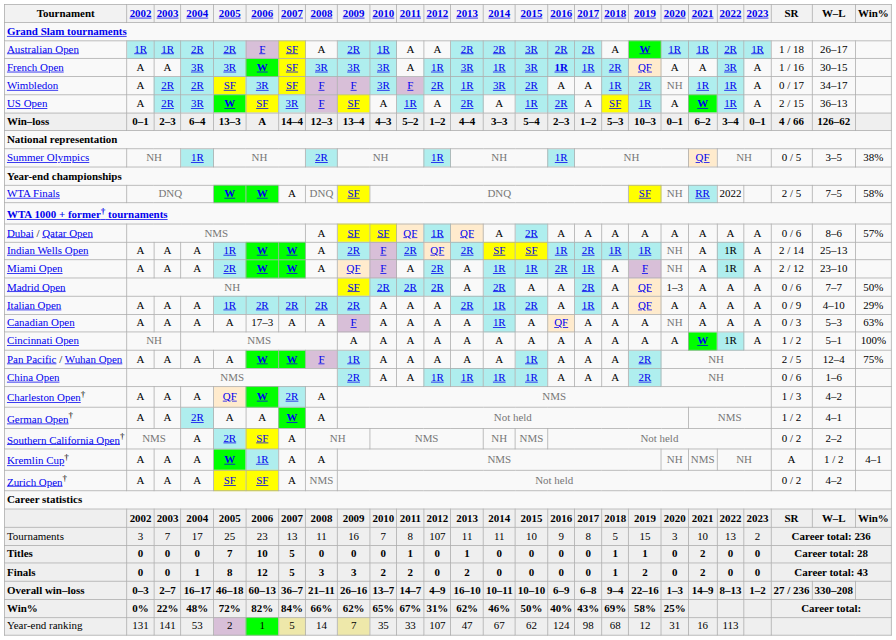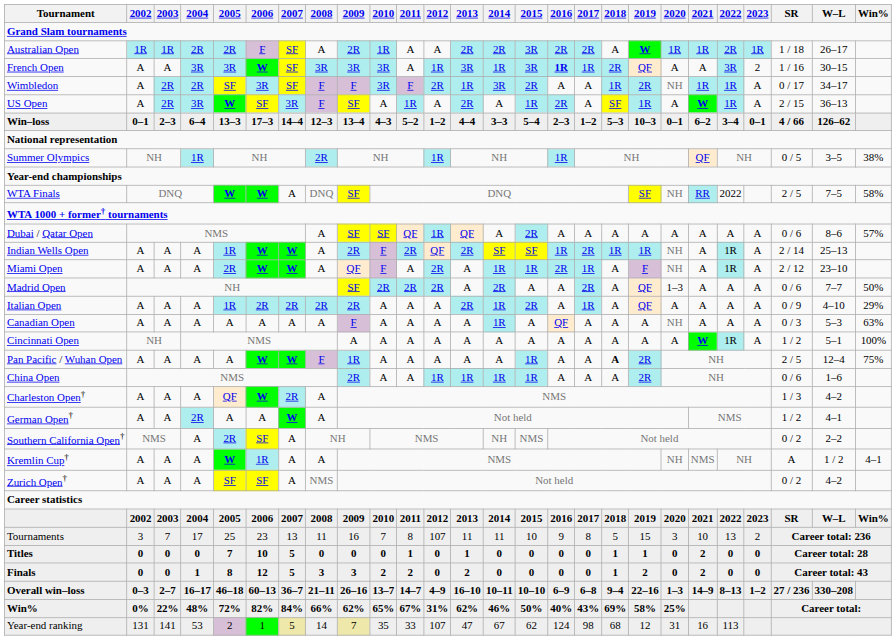 <table class="wikitable nowrap" style=font-size:90%;text-align:center>
 <tr>
 <th>Tournament</th>
 <th><a href='#'>2002</a></th>
 <th><a href='#'>2003</a></th>
 <th><a href='#'>2004</a></th>
 <th><a href='#'>2005</a></th>
 <th><a href='#'>2006</a></th>
 <th><a href='#'>2007</a></th>
 <th><a href='#'>2008</a></th>
 <th><a href='#'>2009</a></th>
 <th><a href='#'>2010</a></th>
 <th><a href='#'>2011</a></th>
 <th><a href='#'>2012</a></th>
 <th><a href='#'>2013</a></th>
 <th><a href='#'>2014</a></th>
 <th><a href='#'>2015</a></th>
 <th><a href='#'>2016</a></th>
 <th><a href='#'>2017</a></th>
 <th><a href='#'>2018</a></th>
 <th><a href='#'>2019</a></th>
 <th><a href='#'>2020</a></th>
 <th><a href='#'>2021</a></th>
 <th><a href='#'>2022</a></th>
 <th><a href='#'>2023</a></th>
 <th>SR</th>
 <th>W–L</th>
 <th>Win%</th>
 </tr>
 <tr>
 <td colspan="26" align="left"><strong><a href='#'>Grand Slam tournaments</a></strong></td>
 </tr>
 <tr>
 <td align=left><a href='#'>Australian Open</a></td>
 <td bgcolor=afeeee><a href='#'>1R</a></td>
 <td bgcolor=afeeee><a href='#'>1R</a></td>
 <td bgcolor=afeeee><a href='#'>2R</a></td>
 <td bgcolor=afeeee><a href='#'>2R</a></td>
 <td bgcolor=D8BFD8><a href='#'>F</a></td>
 <td bgcolor=yellow><a href='#'>SF</a></td>
 <td>A</td>
 <td bgcolor=afeeee><a href='#'>2R</a></td>
 <td bgcolor=afeeee><a href='#'>1R</a></td>
 <td>A</td>
 <td>A</td>
 <td bgcolor=afeeee><a href='#'>2R</a></td>
 <td bgcolor=afeeee><a href='#'>2R</a></td>
 <td bgcolor=afeeee><a href='#'>3R</a></td>
 <td bgcolor=afeeee><a href='#'>2R</a></td>
 <td bgcolor=afeeee><a href='#'>2R</a></td>
 <td>A</td>
 <td bgcolor=lime><a href='#'><strong>W</strong></a></td>
 <td bgcolor=afeeee><a href='#'>1R</a></td>
 <td bgcolor=afeeee><a href='#'>1R</a></td>
 <td bgcolor=afeeee><a href='#'>2R</a></td>
 <td bgcolor=afeeee><a href='#'>1R</a></td>
 <td>1 / 18</td>
 <td>26–17</td>
 <td></td>
 </tr>
 <tr>
 <td align=left><a href='#'>French Open</a></td>
 <td>A</td>
 <td>A</td>
 <td bgcolor=afeeee><a href='#'>3R</a></td>
 <td bgcolor=afeeee><a href='#'>3R</a></td>
 <td bgcolor=lime><a href='#'><strong>W</strong></a></td>
 <td bgcolor=yellow><a href='#'>SF</a></td>
 <td bgcolor=afeeee><a href='#'>3R</a></td>
 <td bgcolor=afeeee><a href='#'>3R</a></td>
 <td bgcolor=afeeee><a href='#'>3R</a></td>
 <td>A</td>
 <td bgcolor=afeeee><a href='#'>1R</a></td>
 <td bgcolor=afeeee><a href='#'>3R</a></td>
 <td bgcolor=afeeee><a href='#'>1R</a></td>
 <td bgcolor=afeeee><a href='#'>3R</a></td>
 <td bgcolor=afeeee><strong><a href='#'>1R</a></strong></td>
 <td bgcolor=afeeee><a href='#'>1R</a></td>
 <td bgcolor=afeeee><a href='#'>2R</a></td>
 <td bgcolor=ffebcd><a href='#'>QF</a></td>
 <td>A</td>
 <td>A</td>
 <td bgcolor=afeeee><a href='#'>3R</a></td>
-<td>A</td>
+<td>2</td>
 <td>1 / 16</td>
 <td>30–15</td>
 <td></td>
 </tr>
 <tr>
 <td align=left><a href='#'>Wimbledon</a></td>
 <td>A</td>
 <td bgcolor=afeeee><a href='#'>2R</a></td>
 <td bgcolor=afeeee><a href='#'>2R</a></td>
 <td bgcolor=yellow><a href='#'>SF</a></td>
 <td bgcolor=afeeee><a href='#'>3R</a></td>
 <td bgcolor=yellow><a href='#'>SF</a></td>
 <td bgcolor=D8BFD8><a href='#'>F</a></td>
 <td bgcolor=D8BFD8><a href='#'>F</a></td>
 <td bgcolor=afeeee><a href='#'>3R</a></td>
 <td bgcolor=D8BFD8><a href='#'>F</a></td>
 <td bgcolor=afeeee><a href='#'>2R</a></td>
 <td bgcolor=afeeee><a href='#'>1R</a></td>
 <td bgcolor=afeeee><a href='#'>3R</a></td>
 <td bgcolor=afeeee><a href='#'>2R</a></td>
 <td>A</td>
 <td>A</td>
 <td bgcolor=afeeee><a href='#'>1R</a></td>
 <td bgcolor=afeeee><a href='#'>2R</a></td>
 <td style=color:#767676>NH</td>
 <td bgcolor=afeeee><a href='#'>1R</a></td>
 <td bgcolor=afeeee><a href='#'>1R</a></td>
 <td>A</td>
 <td>0 / 17</td>
 <td>34–17</td>
 <td></td>
 </tr>
 <tr>
 <td align=left><a href='#'>US Open</a></td>
 <td>A</td>
 <td bgcolor=afeeee><a href='#'>2R</a></td>
 <td bgcolor=afeeee><a href='#'>3R</a></td>
 <td bgcolor=lime><a href='#'><strong>W</strong></a></td>
 <td bgcolor=yellow><a href='#'>SF</a></td>
 <td bgcolor=afeeee><a href='#'>3R</a></td>
 <td bgcolor=D8BFD8><a href='#'>F</a></td>
 <td bgcolor=yellow><a href='#'>SF</a></td>
 <td>A</td>
 <td bgcolor=afeeee><a href='#'>1R</a></td>
 <td>A</td>
 <td bgcolor=afeeee><a href='#'>2R</a></td>
 <td>A</td>
 <td bgcolor=afeeee><a href='#'>1R</a></td>
 <td bgcolor=afeeee><a href='#'>2R</a></td>
 <td>A</td>
 <td bgcolor=yellow><a href='#'>SF</a></td>
 <td bgcolor=afeeee><a href='#'>1R</a></td>
 <td>A</td>
 <td bgcolor=lime><a href='#'><strong>W</strong></a></td>
 <td bgcolor=afeeee><a href='#'>1R</a></td>
 <td>A</td>
 <td>2 / 15</td>
 <td>36–13</td>
 <td></td>
 </tr>
 <tr style=background:#efefef;font-weight:bold>
 <td style=text-align:left>Win–loss</td>
 <td>0–1</td>
 <td>2–3</td>
 <td>6–4</td>
 <td>13–3</td>
-<td>A</td>
+<td>17–3</td>
 <td>14–4</td>
 <td>12–3</td>
 <td>13–4</td>
 <td>4–3</td>
 <td>5–2</td>
 <td>1–2</td>
 <td>4–4</td>
 <td>3–3</td>
 <td>5–4</td>
 <td>2–3</td>
 <td>1–2</td>
 <td>5–3</td>
 <td>10–3</td>
 <td>0–1</td>
 <td>6–2</td>
 <td>3–4</td>
 <td>0–1</td>
 <td>4 / 66</td>
 <td>126–62</td>
 <td></td>
 </tr>
 <tr>
 <td colspan="26" align="left"><strong>National representation</strong></td>
 </tr>
 <tr>
 <td align=left><a href='#'>Summer Olympics</a></td>
 <td colspan=2 style=color:#767676>NH</td>
 <td bgcolor=afeeee><a href='#'>1R</a></td>
 <td colspan=3 style=color:#767676>NH</td>
 <td bgcolor=afeeee><a href='#'>2R</a></td>
 <td colspan=3 style=color:#767676>NH</td>
 <td bgcolor=afeeee><a href='#'>1R</a></td>
 <td colspan=3 style=color:#767676>NH</td>
 <td bgcolor=afeeee><a href='#'>1R</a></td>
 <td colspan=4 style=color:#767676>NH</td>
 <td bgcolor=ffebcd><a href='#'>QF</a></td>
 <td colspan=2 style=color:#767676>NH</td>
 <td>0 / 5</td>
 <td>3–5</td>
 <td>38%</td>
 </tr>
 <tr>
 <td colspan="26" align="left"><strong>Year-end championships</strong></td>
 </tr>
 <tr>
 <td align=left><a href='#'>WTA Finals</a></td>
 <td colspan=3 style=color:#767676>DNQ</td>
 <td bgcolor=lime><a href='#'><strong>W</strong></a></td>
 <td bgcolor=lime><a href='#'><strong>W</strong></a></td>
 <td>A</td>
 <td style=color:#767676>DNQ</td>
 <td bgcolor=yellow><a href='#'>SF</a></td>
 <td colspan=9 style=color:#767676>DNQ</td>
 <td bgcolor=yellow><a href='#'>SF</a></td>
 <td style=color:#767676>NH</td>
 <td bgcolor=afeeee><a href='#'>RR</a></td>
 <td>2022</td>
 <td></td>
 <td>2 / 5</td>
 <td>7–5</td>
 <td>58%</td>
 </tr>
 <tr>
 <td colspan="26" align="left"><strong><a href='#'>WTA 1000 + former<sup>†</sup> tournaments</a></strong></td>
 </tr>
 <tr>
 <td align=left><a href='#'>Dubai</a> / <a href='#'>Qatar Open</a></td>
 <td colspan=6 style=color:#767676>NMS</td>
 <td>A</td>
 <td bgcolor=yellow><a href='#'>SF</a></td>
 <td bgcolor=yellow><a href='#'>SF</a></td>
 <td bgcolor=ffebcd><a href='#'>QF</a></td>
 <td bgcolor=afeeee><a href='#'>1R</a></td>
 <td bgcolor=ffebcd><a href='#'>QF</a></td>
 <td>A</td>
 <td bgcolor=afeeee><a href='#'>2R</a></td>
 <td>A</td>
 <td>A</td>
 <td>A</td>
 <td>A</td>
 <td>A</td>
 <td>A</td>
 <td>A</td>
 <td>A</td>
 <td>0 / 6</td>
 <td>8–6</td>
 <td>57%</td>
 </tr>
 <tr>
 <td align=left><a href='#'>Indian Wells Open</a></td>
 <td>A</td>
 <td>A</td>
 <td>A</td>
 <td bgcolor=afeeee><a href='#'>1R</a></td>
 <td bgcolor=lime><a href='#'><strong>W</strong></a></td>
 <td bgcolor=lime><a href='#'><strong>W</strong></a></td>
 <td>A</td>
 <td bgcolor=afeeee><a href='#'>2R</a></td>
 <td bgcolor=D8BFD8><a href='#'>F</a></td>
 <td bgcolor=afeeee><a href='#'>2R</a></td>
 <td bgcolor=ffebcd><a href='#'>QF</a></td>
 <td bgcolor=afeeee><a href='#'>2R</a></td>
 <td bgcolor=yellow><a href='#'>SF</a></td>
 <td bgcolor=yellow><a href='#'>SF</a></td>
 <td bgcolor=afeeee><a href='#'>1R</a></td>
 <td bgcolor=afeeee><a href='#'>2R</a></td>
 <td bgcolor=afeeee><a href='#'>1R</a></td>
 <td bgcolor=afeeee><a href='#'>1R</a></td>
 <td style=color:#767676>NH</td>
 <td>A</td>
 <td bgcolor=afeeee>1R</td>
 <td>A</td>
 <td>2 / 14</td>
 <td>25–13</td>
 <td></td>
 </tr>
 <tr>
 <td align=left><a href='#'>Miami Open</a></td>
 <td>A</td>
 <td>A</td>
 <td>A</td>
 <td bgcolor=afeeee><a href='#'>2R</a></td>
 <td bgcolor=lime><a href='#'><strong>W</strong></a></td>
 <td bgcolor=lime><a href='#'><strong>W</strong></a></td>
 <td>A</td>
 <td bgcolor=ffebcd><a href='#'>QF</a></td>
 <td bgcolor=D8BFD8><a href='#'>F</a></td>
 <td>A</td>
 <td bgcolor=afeeee><a href='#'>2R</a></td>
 <td>A</td>
 <td bgcolor=afeeee><a href='#'>1R</a></td>
 <td bgcolor=afeeee><a href='#'>1R</a></td>
 <td bgcolor=afeeee><a href='#'>2R</a></td>
 <td bgcolor=afeeee><a href='#'>1R</a></td>
 <td>A</td>
 <td bgcolor=D8BFD8><a href='#'>F</a></td>
 <td style=color:#767676>NH</td>
 <td>A</td>
 <td bgcolor=afeeee>1R</td>
 <td>A</td>
 <td>2 / 12</td>
 <td>23–10</td>
 <td></td>
 </tr>
 <tr>
 <td align=left><a href='#'>Madrid Open</a></td>
 <td colspan=7 style=color:#767676>NH</td>
 <td bgcolor=yellow><a href='#'>SF</a></td>
 <td bgcolor=afeeee><a href='#'>2R</a></td>
 <td bgcolor=afeeee><a href='#'>2R</a></td>
 <td bgcolor=afeeee><a href='#'>2R</a></td>
 <td>A</td>
 <td bgcolor=afeeee><a href='#'>2R</a></td>
 <td>A</td>
 <td>A</td>
 <td bgcolor=afeeee><a href='#'>2R</a></td>
 <td>A</td>
 <td bgcolor=ffebcd><a href='#'>QF</a></td>
 <td>1–3</td>
 <td>A</td>
 <td>A</td>
 <td>A</td>
 <td>0 / 6</td>
 <td>7–7</td>
 <td>50%</td>
 </tr>
 <tr>
 <td align=left><a href='#'>Italian Open</a></td>
 <td>A</td>
 <td>A</td>
 <td>A</td>
 <td bgcolor=afeeee><a href='#'>1R</a></td>
 <td bgcolor=afeeee><a href='#'>2R</a></td>
 <td bgcolor=afeeee><a href='#'>2R</a></td>
 <td bgcolor=afeeee><a href='#'>2R</a></td>
 <td bgcolor=afeeee><a href='#'>2R</a></td>
 <td>A</td>
 <td>A</td>
 <td>A</td>
 <td bgcolor=afeeee><a href='#'>2R</a></td>
 <td bgcolor=afeeee><a href='#'>1R</a></td>
 <td bgcolor=afeeee><a href='#'>2R</a></td>
 <td>A</td>
 <td bgcolor=afeeee><a href='#'>1R</a></td>
 <td>A</td>
 <td bgcolor=ffebcd><a href='#'>QF</a></td>
 <td>A</td>
 <td>A</td>
 <td>A</td>
 <td>A</td>
 <td>0 / 9</td>
 <td>4–10</td>
 <td>29%</td>
 </tr>
 <tr>
 <td align=left><a href='#'>Canadian Open</a></td>
 <td>A</td>
 <td>A</td>
 <td>A</td>
 <td>A</td>
-<td>17–3</td>
+<td>A</td>
 <td>A</td>
 <td>A</td>
 <td bgcolor=D8BFD8><a href='#'>F</a></td>
 <td>A</td>
 <td>A</td>
 <td>A</td>
 <td>A</td>
 <td bgcolor=afeeee><a href='#'>1R</a></td>
 <td>A</td>
 <td bgcolor=ffebcd><a href='#'>QF</a></td>
 <td>A</td>
 <td>A</td>
 <td>A</td>
 <td style=color:#767676>NH</td>
 <td>A</td>
 <td>A</td>
 <td>A</td>
 <td>0 / 3</td>
 <td>5–3</td>
 <td>63%</td>
 </tr>
 <tr>
 <td align=left><a href='#'>Cincinnati Open</a></td>
 <td colspan=2 style=color:#767676>NH</td>
 <td colspan=5 style=color:#767676>NMS</td>
 <td>A</td>
 <td>A</td>
 <td>A</td>
 <td>A</td>
 <td>A</td>
 <td>A</td>
 <td>A</td>
 <td>A</td>
 <td>A</td>
 <td>A</td>
 <td>A</td>
 <td>A</td>
 <td bgcolor=lime><strong><a href='#'>W</a></strong></td>
 <td bgcolor=afeeee>1R</td>
 <td>A</td>
 <td>1 / 2</td>
 <td>5–1</td>
 <td>100%</td>
 </tr>
 <tr>
 <td align=left><a href='#'>Pan Pacific</a> / <a href='#'>Wuhan Open</a></td>
 <td>A</td>
 <td>A</td>
 <td>A</td>
 <td>A</td>
 <td bgcolor=lime><a href='#'><strong>W</strong></a></td>
 <td bgcolor=lime><a href='#'><strong>W</strong></a></td>
 <td bgcolor=D8BFD8><a href='#'>F</a></td>
 <td bgcolor=afeeee><a href='#'>1R</a></td>
 <td>A</td>
 <td>A</td>
 <td>A</td>
 <td>A</td>
 <td>A</td>
 <td bgcolor=afeeee><a href='#'>1R</a></td>
 <td>A</td>
 <td>A</td>
-<td>A</td>
+<td><strong>A</strong></td>
 <td bgcolor=afeeee><a href='#'>2R</a></td>
 <td colspan="4" style="color:#767676">NH</td>
 <td>2 / 5</td>
 <td>12–4</td>
 <td>75%</td>
 </tr>
 <tr>
 <td align=left><a href='#'>China Open</a></td>
 <td colspan="7" style="color:#767676">NMS</td>
 <td bgcolor=afeeee><a href='#'>2R</a></td>
 <td>A</td>
 <td>A</td>
 <td bgcolor=afeeee><a href='#'>1R</a></td>
 <td bgcolor=afeeee><a href='#'>1R</a></td>
 <td bgcolor=afeeee><a href='#'>1R</a></td>
 <td bgcolor=afeeee><a href='#'>1R</a></td>
 <td>A</td>
 <td>A</td>
 <td>A</td>
 <td bgcolor=afeeee><a href='#'>2R</a></td>
 <td colspan="4" style="color:#767676">NH</td>
 <td>0 / 6</td>
 <td>1–6</td>
 <td></td>
 </tr>
 <tr>
 <td align="left"><a href='#'>Charleston Open</a><sup>†</sup></td>
 <td>A</td>
 <td>A</td>
 <td>A</td>
 <td bgcolor="ffebcd"><a href='#'>QF</a></td>
 <td bgcolor="lime"><strong><a href='#'>W</a></strong></td>
 <td bgcolor="afeeee"><a href='#'>2R</a></td>
 <td>A</td>
 <td colspan="15" style="color:#767676">NMS</td>
 <td>1 / 3</td>
 <td>4–2</td>
 <td></td>
 </tr>
 <tr>
 <td align="left"><a href='#'>German Open</a><sup>†</sup></td>
 <td>A</td>
 <td>A</td>
 <td bgcolor="afeeee"><a href='#'>2R</a></td>
 <td>A</td>
 <td>A</td>
 <td bgcolor="lime"><strong><a href='#'>W</a></strong></td>
 <td>A</td>
 <td colspan="12" style="color:#767676">Not held</td>
 <td colspan="3" style="color:#767676">NMS</td>
 <td>1 / 2</td>
 <td>4–1</td>
 <td></td>
 </tr>
 <tr>
 <td align="left"><a href='#'>Southern California Open</a><sup>†</sup></td>
 <td colspan="2" style="color:#767676">NMS</td>
 <td>A</td>
 <td bgcolor="afeeee"><a href='#'>2R</a></td>
 <td bgcolor="yellow"><a href='#'>SF</a></td>
 <td>A</td>
 <td colspan="2" style="color:#767676">NH</td>
 <td colspan="4" style="color:#767676">NMS</td>
 <td style="color:#767676">NH</td>
 <td style="color:#767676">NMS</td>
 <td colspan="8" style="color:#767676">Not held</td>
 <td>0 / 2</td>
 <td>2–2</td>
 <td></td>
 </tr>
 <tr>
 <td align="left"><a href='#'>Kremlin Cup</a><sup>†</sup></td>
 <td>A</td>
 <td>A</td>
 <td>A</td>
 <td bgcolor="lime"><strong><a href='#'>W</a></strong></td>
 <td bgcolor="afeeee"><a href='#'>1R</a></td>
 <td>A</td>
 <td>A</td>
 <td colspan="11" style="color:#767676">NMS</td>
 <td style="color:#767676">NH</td>
 <td style="color:#767676">NMS</td>
 <td colspan="2" style="color:#767676">NH</td>
 <td>A</td>
 <td>1 / 2</td>
 <td>4–1</td>
 </tr>
 <tr>
 <td align="left"><a href='#'>Zurich Open</a><sup>†</sup></td>
 <td>A</td>
 <td>A</td>
 <td>A</td>
 <td bgcolor="yellow"><a href='#'>SF</a></td>
 <td bgcolor="yellow"><a href='#'>SF</a></td>
 <td>A</td>
 <td style="color:#767676">NMS</td>
 <td colspan="15" style="color:#767676">Not held</td>
 <td>0 / 2</td>
 <td>4–2</td>
 <td></td>
 </tr>
 <tr>
 <td colspan="26" align="left"><strong>Career statistics</strong></td>
 </tr>
 <tr style=background:#efefef;font-weight:bold>
 <td></td>
 <td>2002</td>
 <td>2003</td>
 <td>2004</td>
 <td>2005</td>
 <td>2006</td>
 <td>2007</td>
 <td>2008</td>
 <td>2009</td>
 <td>2010</td>
 <td>2011</td>
 <td>2012</td>
 <td>2013</td>
 <td>2014</td>
 <td>2015</td>
 <td>2016</td>
 <td>2017</td>
 <td>2018</td>
 <td>2019</td>
 <td>2020</td>
 <td>2021</td>
 <td>2022</td>
 <td>2023</td>
 <td>SR</td>
 <td>W–L</td>
 <td>Win%</td>
 </tr>
 <tr style=background:#efefef>
 <td style=text-align:left>Tournaments</td>
 <td>3</td>
 <td>7</td>
 <td>17</td>
 <td>25</td>
 <td>23</td>
 <td>13</td>
 <td>11</td>
 <td>16</td>
 <td>7</td>
 <td>8</td>
 <td>107</td>
 <td>11</td>
 <td>11</td>
 <td>10</td>
 <td>9</td>
 <td>8</td>
 <td>5</td>
 <td>15</td>
 <td>3</td>
 <td>10</td>
 <td>13</td>
 <td>2</td>
 <td colspan=3><strong>Career total: 236</strong></td>
 </tr>
 <tr style=background:#efefef;font-weight:bold>
 <td style=text-align:left>Titles</td>
 <td>0</td>
 <td>0</td>
 <td>0</td>
 <td>7</td>
 <td>10</td>
 <td>5</td>
 <td>0</td>
 <td>0</td>
 <td>0</td>
 <td>1</td>
 <td>0</td>
 <td>1</td>
 <td>0</td>
 <td>0</td>
 <td>0</td>
 <td>0</td>
 <td>1</td>
 <td>1</td>
 <td>0</td>
 <td>2</td>
 <td>0</td>
 <td>0</td>
 <td colspan=3>Career total: 28</td>
 </tr>
 <tr style=background:#efefef;font-weight:bold>
 <td style=text-align:left>Finals</td>
 <td>0</td>
 <td>0</td>
 <td>1</td>
 <td>8</td>
 <td>12</td>
 <td>5</td>
 <td>3</td>
 <td>3</td>
 <td>2</td>
 <td>2</td>
 <td>0</td>
 <td>2</td>
 <td>0</td>
 <td>0</td>
 <td>0</td>
 <td>0</td>
 <td>1</td>
 <td>2</td>
 <td>0</td>
 <td>2</td>
 <td>0</td>
 <td>0</td>
 <td colspan=3>Career total: 43</td>
 </tr>
 <tr style=background:#efefef;font-weight:bold>
 <td style=text-align:left>Overall win–loss</td>
 <td>0–3</td>
 <td>2–7</td>
 <td>16–17</td>
 <td>46–18</td>
 <td>60–13</td>
 <td>36–7</td>
 <td>21–11</td>
 <td>26–16</td>
 <td>13–7</td>
 <td>14–7</td>
 <td>4–9</td>
 <td>16–10</td>
 <td>10–11</td>
 <td>10–10</td>
 <td>6–9</td>
 <td>6–8</td>
 <td>9–4</td>
 <td>22–16</td>
 <td>1–3</td>
 <td>14–9</td>
 <td>8–13</td>
 <td>1–2</td>
 <td>27 / 236</td>
 <td>330–208</td>
 <td></td>
 </tr>
 <tr style=background:#efefef;font-weight:bold>
 <td style=text-align:left>Win%</td>
 <td>0%</td>
 <td>22%</td>
 <td>48%</td>
 <td>72%</td>
 <td>82%</td>
 <td>84%</td>
 <td>66%</td>
 <td>62%</td>
 <td>65%</td>
 <td>67%</td>
 <td>31%</td>
 <td>62%</td>
 <td>46%</td>
 <td>50%</td>
 <td>40%</td>
 <td>43%</td>
 <td>69%</td>
 <td>58%</td>
 <td>25%</td>
 <td></td>
 <td></td>
 <td></td>
 <td colspan=3>Career total: </td>
 </tr>
 <tr style=background:#efefef>
 <td style=text-align:left>Year-end ranking</td>
 <td>131</td>
 <td>141</td>
 <td>53</td>
 <td bgcolor=D8BFD8>2</td>
 <td bgcolor=lime>1</td>
 <td bgcolor=EEE8AA>5</td>
 <td>14</td>
 <td bgcolor=EEE8AA>7</td>
 <td>35</td>
 <td>33</td>
 <td>107</td>
 <td>47</td>
 <td>67</td>
 <td>62</td>
 <td>124</td>
 <td>98</td>
 <td>68</td>
 <td>12</td>
 <td>31</td>
 <td>16</td>
 <td>113</td>
 <td></td>
 <td colspan="3"></td>
 </tr>
 </table>
